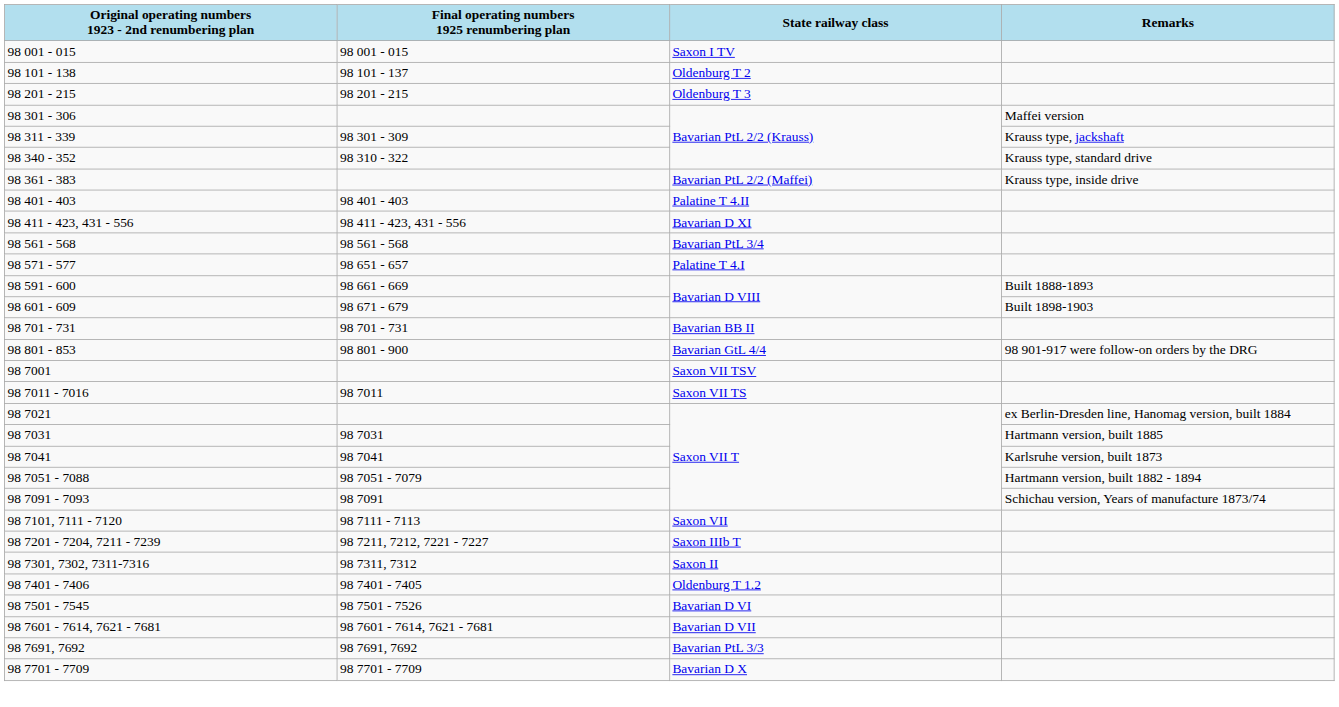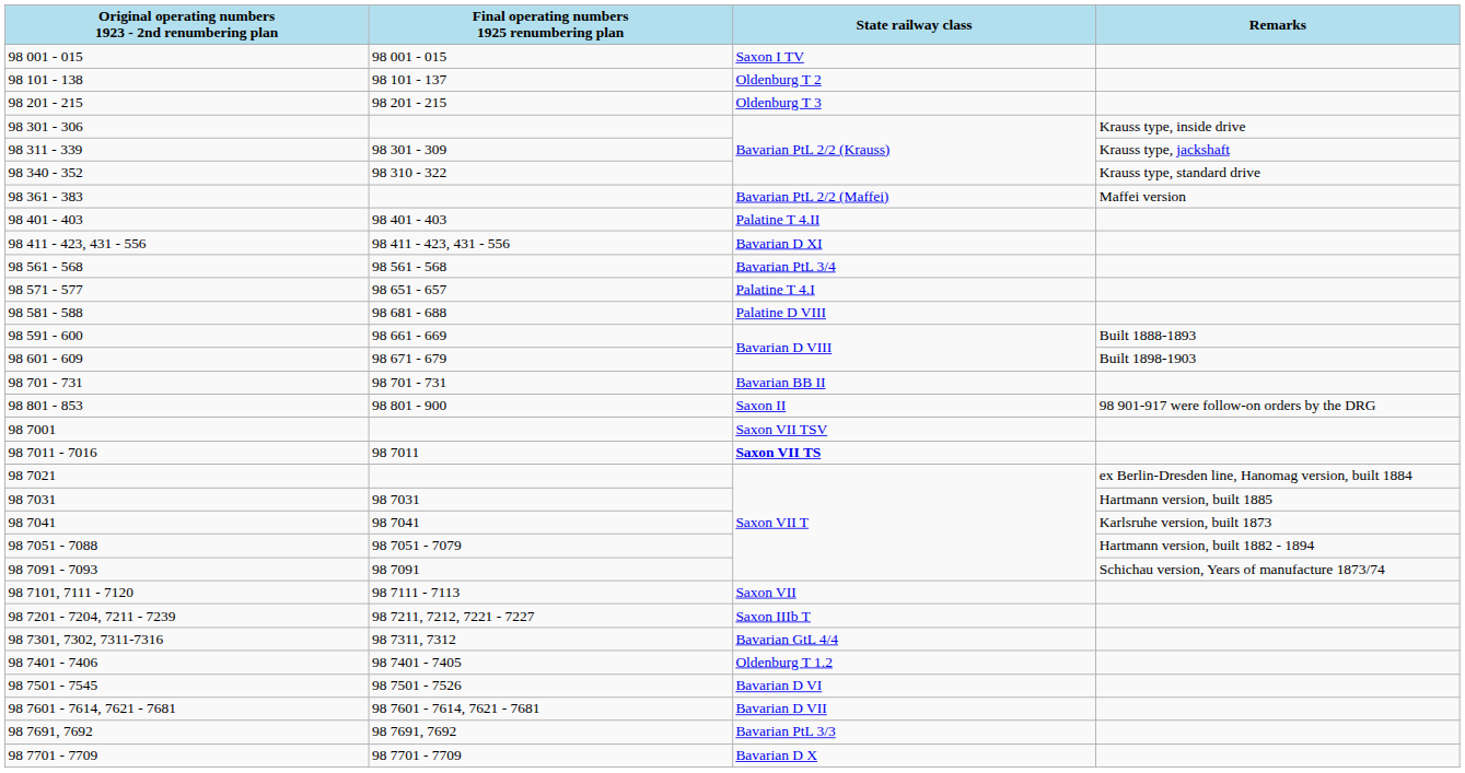 <table class="wikitable" width="100%">
 <tr>
 <th style="background-color:#B2DFEE;" width="25%">Original operating numbers <br>1923 - 2nd renumbering plan</th>
 <th style="background-color:#B2DFEE;" width="25%">Final operating numbers <br>1925 renumbering plan</th>
 <th style="background-color:#B2DFEE;" width="25%">State railway class</th>
 <th style="background-color:#B2DFEE;"  width="25%">Remarks</th>
 </tr>
 <tr>
 <td>98 001 - 015</td>
 <td>98 001 - 015</td>
 <td><a href='#'>Saxon I TV</a></td>
 <td></td>
 </tr>
 <tr>
 <td>98 101 - 138</td>
 <td>98 101 - 137</td>
 <td><a href='#'>Oldenburg T 2</a></td>
 <td></td>
 </tr>
 <tr>
 <td>98 201 - 215</td>
 <td>98 201 - 215</td>
 <td><a href='#'>Oldenburg T 3</a></td>
 <td></td>
 </tr>
 <tr>
 <td>98 301 - 306</td>
 <td></td>
 <td rowspan="3"><a href='#'>Bavarian PtL 2/2 (Krauss)</a></td>
-<td>Maffei version</td>
+<td>Krauss type, inside drive</td>
 </tr>
 <tr>
 <td>98 311 - 339</td>
 <td>98 301 - 309</td>
 <td>Krauss type, <a href='#'>jackshaft</a></td>
 </tr>
 <tr>
 <td>98 340 - 352</td>
 <td>98 310 - 322</td>
 <td>Krauss type, standard drive</td>
 </tr>
 <tr>
 <td>98 361 - 383</td>
 <td></td>
 <td><a href='#'>Bavarian PtL 2/2 (Maffei)</a></td>
-<td>Krauss type, inside drive</td>
+<td>Maffei version</td>
 </tr>
 <tr>
 <td>98 401 - 403</td>
 <td>98 401 - 403</td>
 <td><a href='#'>Palatine T 4.II</a></td>
 <td></td>
 </tr>
 <tr>
 <td>98 411 - 423, 431 - 556</td>
 <td>98 411 - 423, 431 - 556</td>
 <td><a href='#'>Bavarian D XI</a></td>
 <td></td>
 </tr>
 <tr>
 <td>98 561 - 568</td>
 <td>98 561 - 568</td>
 <td><a href='#'>Bavarian PtL 3/4</a></td>
 <td></td>
 </tr>
 <tr>
 <td>98 571 - 577</td>
 <td>98 651 - 657</td>
 <td><a href='#'>Palatine T 4.I</a></td>
 <td></td>
 </tr>
 <tr>
+<td>98 581 - 588</td>
+<td>98 681 - 688</td>
+<td><a href='#'>Palatine D VIII</a></td>
+<td></td>
+</tr>
+<tr>
 <td>98 591 - 600</td>
 <td>98 661 - 669</td>
 <td rowspan="2"><a href='#'>Bavarian D VIII</a></td>
 <td>Built 1888-1893</td>
 </tr>
 <tr>
 <td>98 601 - 609</td>
 <td>98 671 - 679</td>
 <td>Built 1898-1903</td>
 </tr>
 <tr>
 <td>98 701 - 731</td>
 <td>98 701 - 731</td>
 <td><a href='#'>Bavarian BB II</a></td>
 <td></td>
 </tr>
 <tr>
 <td>98 801 - 853</td>
 <td>98 801 - 900</td>
-<td><a href='#'>Bavarian GtL 4/4</a></td>
+<td><a href='#'>Saxon II</a></td>
 <td>98 901-917 were follow-on orders by the DRG</td>
 </tr>
 <tr>
 <td>98 7001</td>
 <td></td>
 <td><a href='#'>Saxon VII TSV</a></td>
 <td></td>
 </tr>
 <tr>
 <td>98 7011 - 7016</td>
 <td>98 7011</td>
-<td><a href='#'>Saxon VII TS</a></td>
+<td><strong><a href='#'>Saxon VII TS</a></strong></td>
 <td></td>
 </tr>
 <tr>
 <td>98 7021</td>
 <td></td>
 <td rowspan="5"><a href='#'>Saxon VII T</a></td>
 <td>ex Berlin-Dresden line, Hanomag version, built 1884</td>
 </tr>
 <tr>
 <td>98 7031</td>
 <td>98 7031</td>
 <td>Hartmann version, built 1885</td>
 </tr>
 <tr>
 <td>98 7041</td>
 <td>98 7041</td>
 <td>Karlsruhe version, built 1873</td>
 </tr>
 <tr>
 <td>98 7051 - 7088</td>
 <td>98 7051 - 7079</td>
 <td>Hartmann version, built 1882 - 1894</td>
 </tr>
 <tr>
 <td>98 7091 - 7093</td>
 <td>98 7091</td>
 <td>Schichau version, Years of manufacture 1873/74</td>
 </tr>
 <tr>
 <td>98 7101, 7111 - 7120</td>
 <td>98 7111 - 7113</td>
 <td><a href='#'>Saxon VII</a></td>
 <td></td>
 </tr>
 <tr>
 <td>98 7201 - 7204, 7211 - 7239</td>
 <td>98 7211, 7212, 7221 - 7227</td>
 <td><a href='#'>Saxon IIIb T</a></td>
 <td></td>
 </tr>
 <tr>
 <td>98 7301, 7302, 7311-7316</td>
 <td>98 7311, 7312</td>
-<td><a href='#'>Saxon II</a></td>
+<td><a href='#'>Bavarian GtL 4/4</a></td>
 <td></td>
 </tr>
 <tr>
 <td>98 7401 - 7406</td>
 <td>98 7401 - 7405</td>
 <td><a href='#'>Oldenburg T 1.2</a></td>
 <td></td>
 </tr>
 <tr>
 <td>98 7501 - 7545</td>
 <td>98 7501 - 7526</td>
 <td><a href='#'>Bavarian D VI</a></td>
 <td></td>
 </tr>
 <tr>
 <td>98 7601 - 7614, 7621 - 7681</td>
 <td>98 7601 - 7614, 7621 - 7681</td>
 <td><a href='#'>Bavarian D VII</a></td>
 <td></td>
 </tr>
 <tr>
 <td>98 7691, 7692</td>
 <td>98 7691, 7692</td>
 <td><a href='#'>Bavarian PtL 3/3</a></td>
 </tr>
 <tr>
 <td>98 7701 - 7709</td>
 <td>98 7701 - 7709</td>
 <td><a href='#'>Bavarian D X</a></td>
 <td></td>
 </tr>
 </table>
